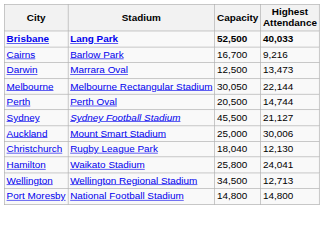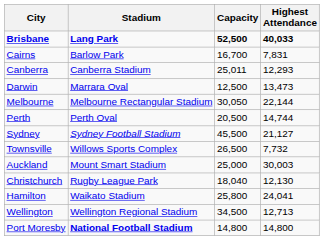 <table class = "wikitable">
 <tr>
 <th>City</th>
 <th>Stadium</th>
 <th>Capacity</th>
 <th>Highest<br>Attendance</th>
 </tr>
 <tr>
 <td> <strong><a href='#'>Brisbane</a></strong></td>
 <td><strong><a href='#'>Lang Park</a></strong></td>
 <td><strong>52,500</strong></td>
 <td><strong>40,033</strong></td>
 </tr>
 <tr>
 <td> <a href='#'>Cairns</a></td>
 <td><a href='#'>Barlow Park</a></td>
 <td>16,700</td>
-<td>9,216</td>
+<td>7,831</td>
+</tr>
+<tr>
+<td> <a href='#'>Canberra</a></td>
+<td><a href='#'>Canberra Stadium</a></td>
+<td>25,011</td>
+<td>12,293</td>
 </tr>
 <tr>
 <td> <a href='#'>Darwin</a></td>
 <td><a href='#'>Marrara Oval</a></td>
 <td>12,500</td>
 <td>13,473</td>
 </tr>
 <tr>
 <td> <a href='#'>Melbourne</a></td>
 <td><a href='#'>Melbourne Rectangular Stadium</a></td>
 <td>30,050</td>
 <td>22,144</td>
 </tr>
 <tr>
 <td> <a href='#'>Perth</a></td>
 <td><a href='#'>Perth Oval</a></td>
 <td>20,500</td>
 <td>14,744</td>
 </tr>
 <tr>
 <td> <a href='#'>Sydney</a></td>
 <td><em><a href='#'>Sydney Football Stadium</a></em></td>
 <td>45,500</td>
 <td>21,127</td>
 </tr>
 <tr>
+<td> <a href='#'>Townsville</a></td>
+<td><a href='#'>Willows Sports Complex</a></td>
+<td>26,500</td>
+<td>7,732</td>
+</tr>
+<tr>
 <td> <a href='#'>Auckland</a></td>
 <td><a href='#'>Mount Smart Stadium</a></td>
 <td>25,000</td>
-<td>30,006</td>
+<td>30,003</td>
 </tr>
 <tr>
 <td> <a href='#'>Christchurch</a></td>
 <td><a href='#'>Rugby League Park</a></td>
 <td>18,040</td>
 <td>12,130</td>
 </tr>
 <tr>
 <td> <a href='#'>Hamilton</a></td>
 <td><a href='#'>Waikato Stadium</a></td>
 <td>25,800</td>
 <td>24,041</td>
 </tr>
 <tr>
 <td> <a href='#'>Wellington</a></td>
 <td><a href='#'>Wellington Regional Stadium</a></td>
 <td>34,500</td>
 <td>12,713</td>
 </tr>
 <tr>
 <td> <a href='#'>Port Moresby</a></td>
-<td><a href='#'>National Football Stadium</a></td>
+<td><strong><a href='#'>National Football Stadium</a></strong></td>
 <td>14,800</td>
 <td>14,800</td>
 </tr>
 </table>
